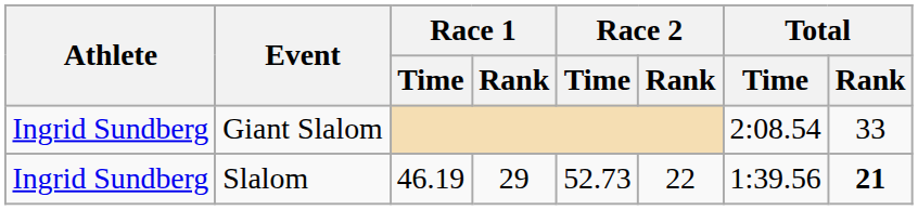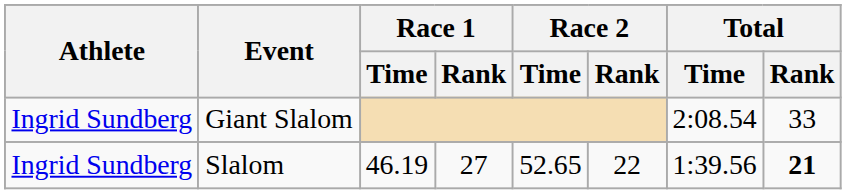 <table class="wikitable" style="font-size:90%">
 <tr>
 <th rowspan="2">Athlete</th>
 <th rowspan="2">Event</th>
 <th colspan="2">Race 1</th>
 <th colspan="2">Race 2</th>
 <th colspan="2">Total</th>
 </tr>
 <tr>
 <th>Time</th>
 <th>Rank</th>
 <th>Time</th>
 <th>Rank</th>
 <th>Time</th>
 <th>Rank</th>
 </tr>
 <tr>
 <td><a href='#'>Ingrid Sundberg</a></td>
 <td>Giant Slalom</td>
 <td colspan="4" bgcolor="wheat"></td>
 <td align="center">2:08.54</td>
 <td align="center">33</td>
 </tr>
 <tr>
 <td><a href='#'>Ingrid Sundberg</a></td>
 <td>Slalom</td>
 <td align="center">46.19</td>
-<td align="center">29</td>
-<td align="center">52.73</td>
+<td align="center">27</td>
+<td align="center">52.65</td>
 <td align="center">22</td>
 <td align="center">1:39.56</td>
 <td align="center"><strong>21</strong></td>
 </tr>
 </table>
